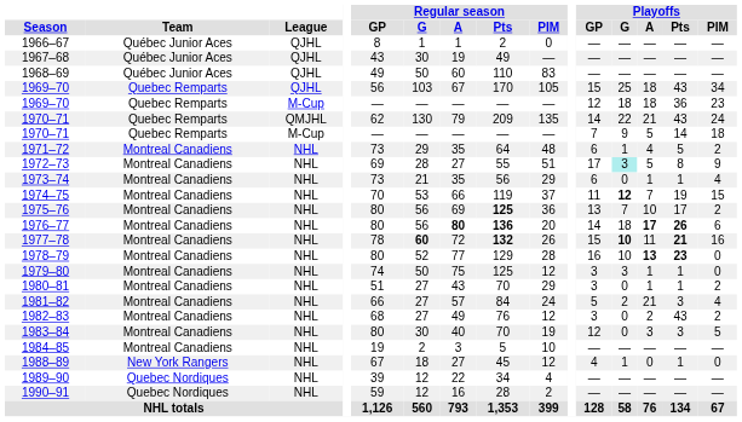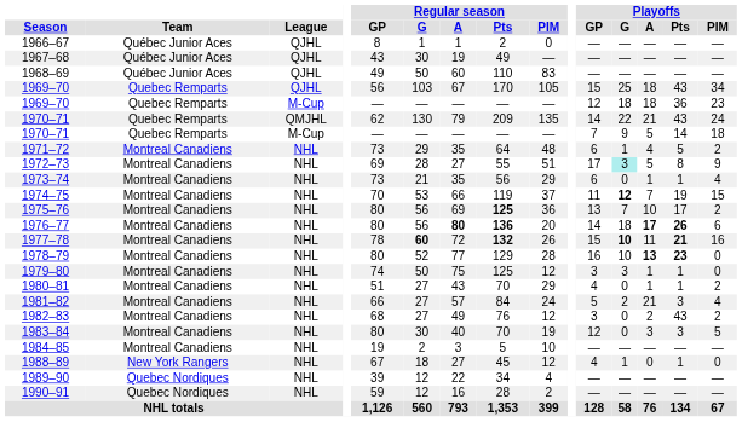 <table border="0" cellpadding="1" cellspacing="0" style="text-align:center; width:60em">
 <tr style="background:#e0e0e0;">
 <th colspan="3" style="background:#fff;"> </th>
 <th rowspan="99" style="background:#fff;"> </th>
 <th colspan="5"><a href='#'>Regular season</a></th>
 <th rowspan="99" style="background:#fff;"> </th>
 <th colspan="5"><a href='#'>Playoffs</a></th>
 </tr>
 <tr style="background:#e0e0e0;">
 <th><a href='#'>Season</a></th>
 <th>Team</th>
 <th>League</th>
 <th>GP</th>
 <th><a href='#'>G</a></th>
 <th><a href='#'>A</a></th>
 <th><a href='#'>Pts</a></th>
 <th><a href='#'>PIM</a></th>
 <th>GP</th>
 <th>G</th>
 <th>A</th>
 <th>Pts</th>
 <th>PIM</th>
 </tr>
 <tr>
 <td>1966–67</td>
 <td>Québec Junior Aces</td>
 <td>QJHL</td>
 <td>8</td>
 <td>1</td>
 <td>1</td>
 <td>2</td>
 <td>0</td>
 <td>—</td>
 <td>—</td>
 <td>—</td>
 <td>—</td>
 <td>—</td>
 </tr>
 <tr style="background:#f0f0f0;">
 <td>1967–68</td>
 <td>Québec Junior Aces</td>
 <td>QJHL</td>
 <td>43</td>
 <td>30</td>
 <td>19</td>
 <td>49</td>
 <td>—</td>
 <td>—</td>
 <td>—</td>
 <td>—</td>
 <td>—</td>
 <td>—</td>
 </tr>
 <tr>
 <td>1968–69</td>
 <td>Québec Junior Aces</td>
 <td>QJHL</td>
 <td>49</td>
 <td>50</td>
 <td>60</td>
 <td>110</td>
 <td>83</td>
 <td>—</td>
 <td>—</td>
 <td>—</td>
 <td>—</td>
 <td>—</td>
 </tr>
 <tr style="background:#f0f0f0;">
 <td><a href='#'>1969–70</a></td>
 <td><a href='#'>Quebec Remparts</a></td>
 <td><a href='#'>QJHL</a></td>
 <td>56</td>
 <td>103</td>
 <td>67</td>
 <td>170</td>
 <td>105</td>
 <td>15</td>
 <td>25</td>
 <td>18</td>
 <td>43</td>
 <td>34</td>
 </tr>
 <tr>
 <td><a href='#'>1969–70</a></td>
 <td>Quebec Remparts</td>
 <td><a href='#'>M-Cup</a></td>
 <td>—</td>
 <td>—</td>
 <td>—</td>
 <td>—</td>
 <td>—</td>
 <td>12</td>
 <td>18</td>
 <td>18</td>
 <td>36</td>
 <td>23</td>
 </tr>
 <tr style="background:#f0f0f0;">
 <td><a href='#'>1970–71</a></td>
 <td>Quebec Remparts</td>
 <td>QMJHL</td>
 <td>62</td>
 <td>130</td>
 <td>79</td>
 <td>209</td>
 <td>135</td>
 <td>14</td>
 <td>22</td>
 <td>21</td>
 <td>43</td>
 <td>24</td>
 </tr>
 <tr>
 <td><a href='#'>1970–71</a></td>
 <td>Quebec Remparts</td>
 <td>M-Cup</td>
 <td>—</td>
 <td>—</td>
 <td>—</td>
 <td>—</td>
 <td>—</td>
 <td>7</td>
 <td>9</td>
 <td>5</td>
 <td>14</td>
 <td>18</td>
 </tr>
 <tr style="background:#f0f0f0;">
 <td><a href='#'>1971–72</a></td>
 <td><a href='#'>Montreal Canadiens</a></td>
 <td><a href='#'>NHL</a></td>
 <td>73</td>
 <td>29</td>
 <td>35</td>
 <td>64</td>
 <td>48</td>
 <td>6</td>
 <td>1</td>
 <td>4</td>
 <td>5</td>
 <td>2</td>
 </tr>
 <tr>
 <td><a href='#'>1972–73</a></td>
 <td>Montreal Canadiens</td>
 <td>NHL</td>
 <td>69</td>
 <td>28</td>
 <td>27</td>
 <td>55</td>
 <td>51</td>
 <td>17</td>
 <td style="background: paleturquoise;">3</td>
 <td>5</td>
 <td>8</td>
 <td>9</td>
 </tr>
 <tr style="background:#f0f0f0;">
 <td><a href='#'>1973–74</a></td>
 <td>Montreal Canadiens</td>
 <td>NHL</td>
 <td>73</td>
 <td>21</td>
 <td>35</td>
 <td>56</td>
 <td>29</td>
 <td>6</td>
 <td>0</td>
 <td>1</td>
 <td>1</td>
 <td>4</td>
 </tr>
 <tr>
 <td><a href='#'>1974–75</a></td>
 <td>Montreal Canadiens</td>
 <td>NHL</td>
 <td>70</td>
 <td>53</td>
 <td>66</td>
 <td>119</td>
 <td>37</td>
 <td>11</td>
 <td><strong>12</strong></td>
 <td>7</td>
 <td>19</td>
 <td>15</td>
 </tr>
 <tr style="background:#f0f0f0;">
 <td><a href='#'>1975–76</a></td>
 <td>Montreal Canadiens</td>
 <td>NHL</td>
 <td>80</td>
 <td>56</td>
 <td>69</td>
 <td><strong>125</strong></td>
 <td>36</td>
 <td>13</td>
 <td>7</td>
 <td>10</td>
 <td>17</td>
 <td>2</td>
 </tr>
 <tr>
 <td><a href='#'>1976–77</a></td>
 <td>Montreal Canadiens</td>
 <td>NHL</td>
 <td>80</td>
 <td>56</td>
 <td><strong>80</strong></td>
 <td><strong>136</strong></td>
 <td>20</td>
 <td>14</td>
 <td>18</td>
 <td><strong>17</strong></td>
 <td><strong>26</strong></td>
 <td>6</td>
 </tr>
 <tr style="background:#f0f0f0;">
 <td><a href='#'>1977–78</a></td>
 <td>Montreal Canadiens</td>
 <td>NHL</td>
 <td>78</td>
 <td><strong>60</strong></td>
 <td>72</td>
 <td><strong>132</strong></td>
 <td>26</td>
 <td>15</td>
 <td><strong>10</strong></td>
 <td>11</td>
 <td><strong>21</strong></td>
 <td>16</td>
 </tr>
 <tr>
 <td><a href='#'>1978–79</a></td>
 <td>Montreal Canadiens</td>
 <td>NHL</td>
 <td>80</td>
 <td>52</td>
 <td>77</td>
 <td>129</td>
 <td>28</td>
 <td>16</td>
 <td>10</td>
 <td><strong>13</strong></td>
 <td><strong>23</strong></td>
 <td>0</td>
 </tr>
 <tr style="background:#f0f0f0;">
 <td><a href='#'>1979–80</a></td>
 <td>Montreal Canadiens</td>
 <td>NHL</td>
 <td>74</td>
 <td>50</td>
 <td>75</td>
 <td>125</td>
 <td>12</td>
 <td>3</td>
 <td>3</td>
 <td>1</td>
 <td>1</td>
 <td>0</td>
 </tr>
 <tr>
 <td><a href='#'>1980–81</a></td>
 <td>Montreal Canadiens</td>
 <td>NHL</td>
 <td>51</td>
 <td>27</td>
 <td>43</td>
 <td>70</td>
 <td>29</td>
-<td>3</td>
+<td>4</td>
 <td>0</td>
 <td>1</td>
 <td>1</td>
 <td>2</td>
 </tr>
 <tr style="background:#f0f0f0;">
 <td><a href='#'>1981–82</a></td>
 <td>Montreal Canadiens</td>
 <td>NHL</td>
 <td>66</td>
 <td>27</td>
 <td>57</td>
 <td>84</td>
 <td>24</td>
 <td>5</td>
 <td>2</td>
 <td>21</td>
 <td>3</td>
 <td>4</td>
 </tr>
 <tr>
 <td><a href='#'>1982–83</a></td>
 <td>Montreal Canadiens</td>
 <td>NHL</td>
 <td>68</td>
 <td>27</td>
 <td>49</td>
 <td>76</td>
 <td>12</td>
 <td>3</td>
 <td>0</td>
 <td>2</td>
 <td>43</td>
 <td>2</td>
 </tr>
 <tr style="background:#f0f0f0;">
 <td><a href='#'>1983–84</a></td>
 <td>Montreal Canadiens</td>
 <td>NHL</td>
 <td>80</td>
 <td>30</td>
 <td>40</td>
 <td>70</td>
 <td>19</td>
 <td>12</td>
 <td>0</td>
 <td>3</td>
 <td>3</td>
 <td>5</td>
 </tr>
 <tr>
 <td><a href='#'>1984–85</a></td>
 <td>Montreal Canadiens</td>
 <td>NHL</td>
 <td>19</td>
 <td>2</td>
 <td>3</td>
 <td>5</td>
 <td>10</td>
 <td>—</td>
 <td>—</td>
 <td>—</td>
 <td>—</td>
 <td>—</td>
 </tr>
 <tr style="background:#f0f0f0;">
 <td><a href='#'>1988–89</a></td>
 <td><a href='#'>New York Rangers</a></td>
 <td>NHL</td>
 <td>67</td>
 <td>18</td>
 <td>27</td>
 <td>45</td>
 <td>12</td>
 <td>4</td>
 <td>1</td>
 <td>0</td>
 <td>1</td>
 <td>0</td>
 </tr>
 <tr>
 <td><a href='#'>1989–90</a></td>
 <td><a href='#'>Quebec Nordiques</a></td>
 <td>NHL</td>
 <td>39</td>
 <td>12</td>
 <td>22</td>
 <td>34</td>
 <td>4</td>
 <td>—</td>
 <td>—</td>
 <td>—</td>
 <td>—</td>
 <td>—</td>
 </tr>
 <tr style="background:#f0f0f0;">
 <td><a href='#'>1990–91</a></td>
 <td>Quebec Nordiques</td>
 <td>NHL</td>
 <td>59</td>
 <td>12</td>
 <td>16</td>
 <td>28</td>
 <td>2</td>
 <td>—</td>
 <td>—</td>
 <td>—</td>
 <td>—</td>
 <td>—</td>
 </tr>
 <tr style="background:#e0e0e0;">
 <th colspan="3">NHL totals</th>
 <th>1,126</th>
 <th>560</th>
 <th>793</th>
 <th>1,353</th>
 <th>399</th>
 <th>128</th>
 <th>58</th>
 <th>76</th>
 <th>134</th>
 <th>67</th>
 </tr>
 </table>
